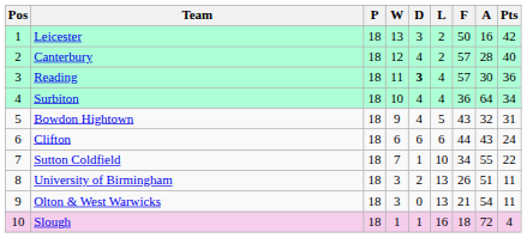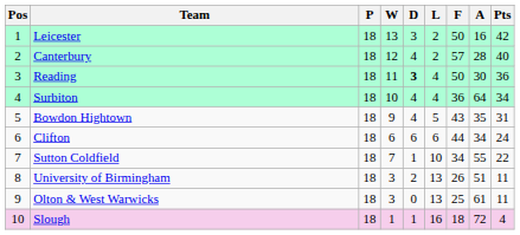 <table class="wikitable" style="font-size: 100%; text-align:center;">
 <tr>
 <th width=20>Pos</th>
 <th width=400>Team</th>
 <th width=20>P</th>
 <th width=20>W</th>
 <th width=20>D</th>
 <th width=20>L</th>
 <th width=20>F</th>
 <th width=20>A</th>
 <th width=20>Pts</th>
 </tr>
 <tr style="background: #ADFFD6;">
 <td>1</td>
 <td align="left"><a href='#'>Leicester</a></td>
 <td>18</td>
 <td>13</td>
 <td>3</td>
 <td>2</td>
 <td>50</td>
 <td>16</td>
 <td>42</td>
 </tr>
 <tr style="background: #ADFFD6;">
 <td>2</td>
 <td align="left"><a href='#'>Canterbury</a></td>
 <td>18</td>
 <td>12</td>
 <td>4</td>
 <td>2</td>
 <td>57</td>
 <td>28</td>
 <td>40</td>
 </tr>
 <tr style="background: #ADFFD6;">
 <td>3</td>
 <td align="left"><a href='#'>Reading</a></td>
 <td>18</td>
 <td>11</td>
 <td><strong>3</strong></td>
 <td>4</td>
-<td>57</td>
+<td>50</td>
 <td>30</td>
 <td>36</td>
 </tr>
 <tr style="background: #ADFFD6;">
 <td>4</td>
 <td align="left"><a href='#'>Surbiton</a></td>
 <td>18</td>
 <td>10</td>
 <td>4</td>
 <td>4</td>
 <td>36</td>
 <td>64</td>
 <td>34</td>
 </tr>
 <tr>
 <td>5</td>
 <td align="left"><a href='#'>Bowdon Hightown</a></td>
 <td>18</td>
 <td>9</td>
 <td>4</td>
 <td>5</td>
 <td>43</td>
-<td>32</td>
+<td>35</td>
 <td>31</td>
 </tr>
 <tr>
 <td>6</td>
 <td align="left"><a href='#'>Clifton</a></td>
 <td>18</td>
 <td>6</td>
 <td>6</td>
 <td>6</td>
 <td>44</td>
-<td>43</td>
+<td>34</td>
 <td>24</td>
 </tr>
 <tr>
 <td>7</td>
 <td align="left"><a href='#'>Sutton Coldfield</a></td>
 <td>18</td>
 <td>7</td>
 <td>1</td>
 <td>10</td>
 <td>34</td>
 <td>55</td>
 <td>22</td>
 </tr>
 <tr>
 <td>8</td>
 <td align="left"><a href='#'>University of Birmingham</a></td>
 <td>18</td>
 <td>3</td>
 <td>2</td>
 <td>13</td>
 <td>26</td>
 <td>51</td>
 <td>11</td>
 </tr>
 <tr>
 <td>9</td>
 <td align="left"><a href='#'>Olton & West Warwicks</a></td>
 <td>18</td>
 <td>3</td>
 <td>0</td>
 <td>13</td>
-<td>21</td>
-<td>54</td>
+<td>25</td>
+<td>61</td>
 <td>11</td>
 </tr>
 <tr style="background: #F6CEEC;">
 <td>10</td>
 <td align="left"><a href='#'>Slough</a></td>
 <td>18</td>
 <td>1</td>
 <td>1</td>
 <td>16</td>
 <td>18</td>
 <td>72</td>
 <td>4</td>
 </tr>
 </table>
